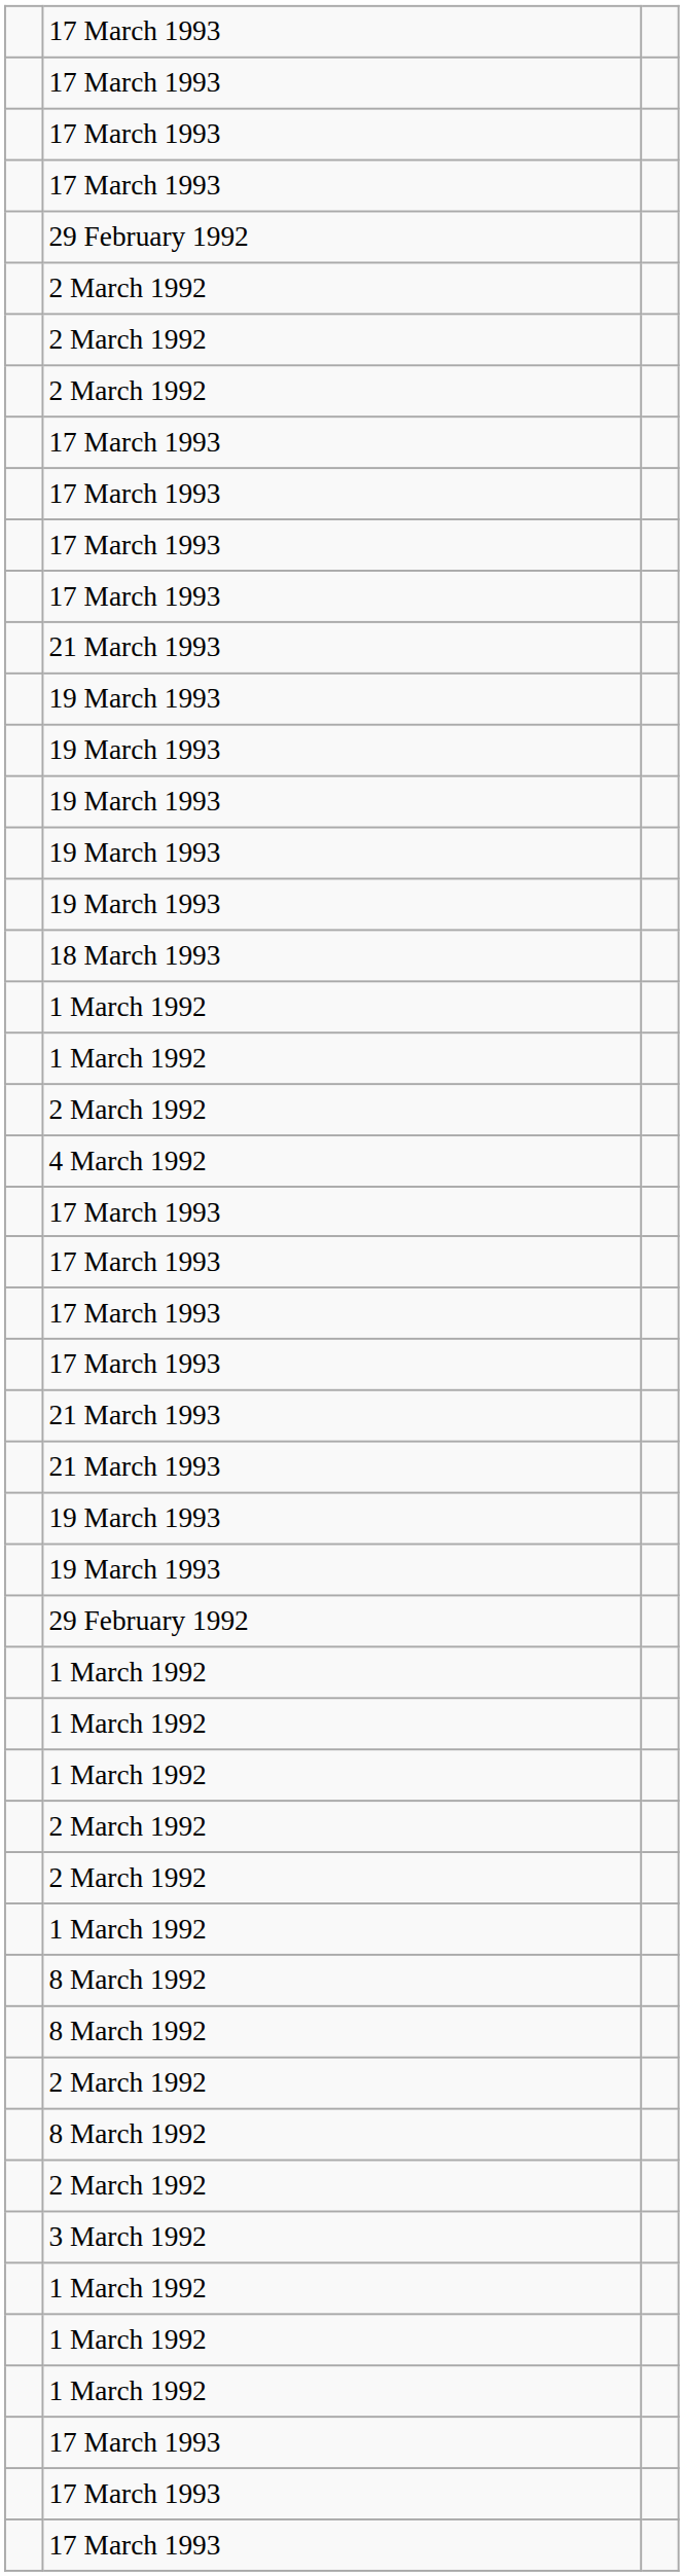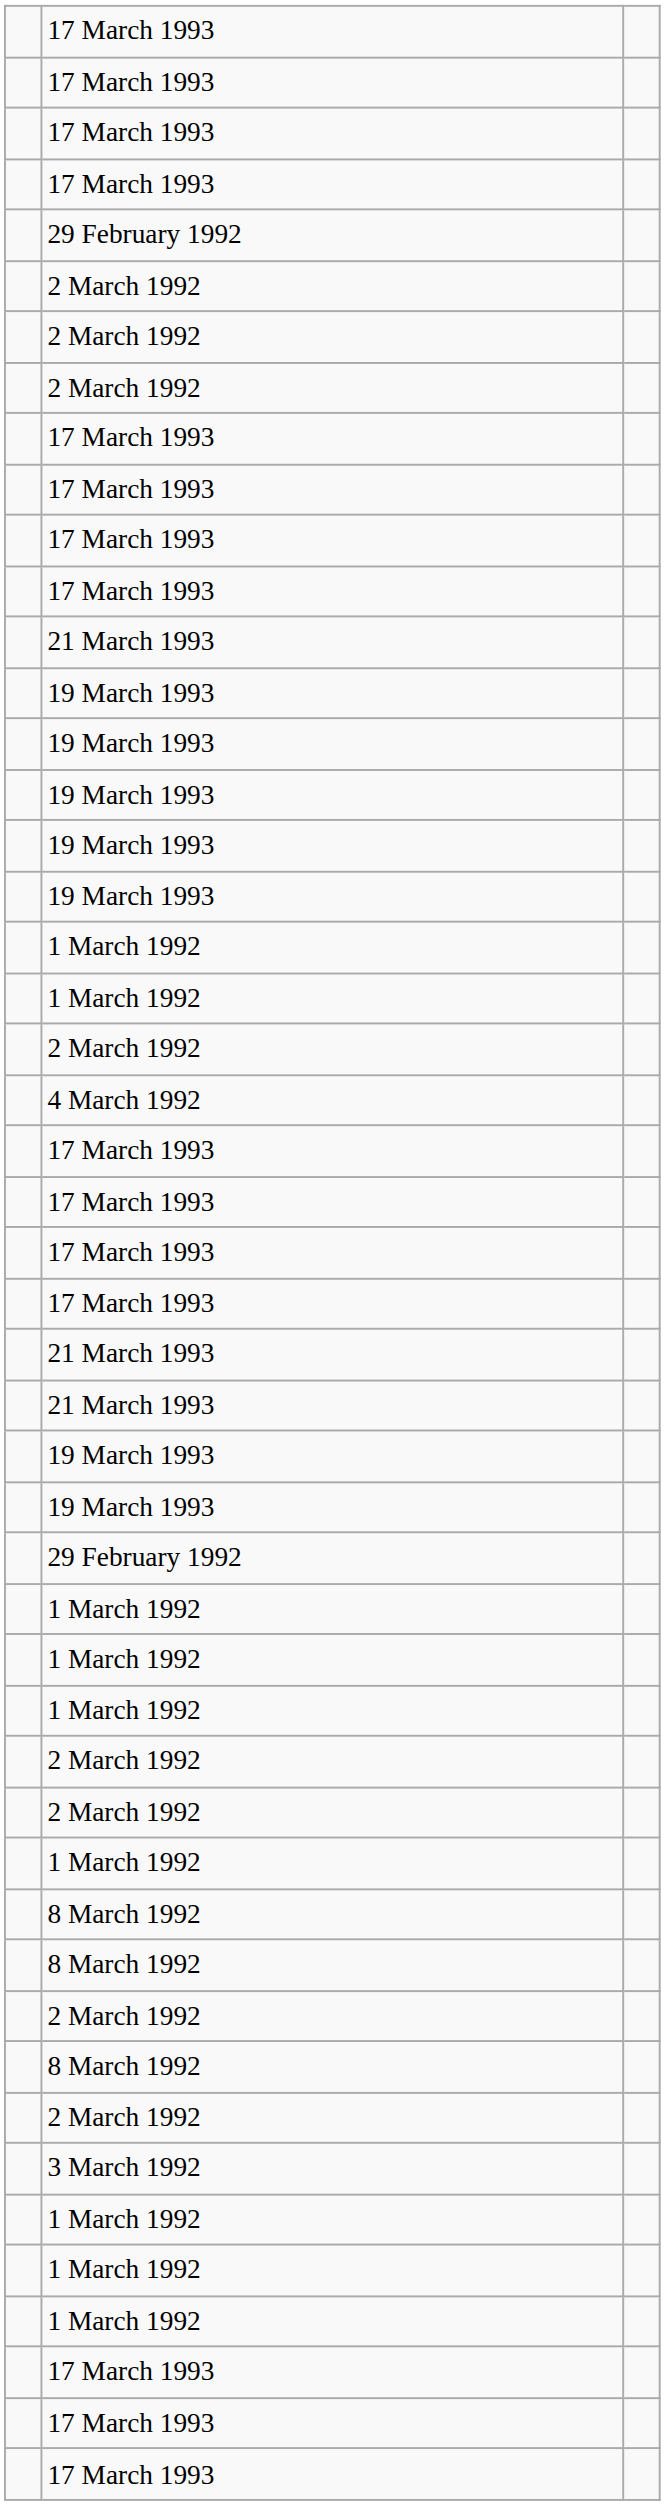 <table class="wikitable" style="font-size: 89%; float: left; width: 24em; margin-right: 1em;height: 1300px;">
 <tr>
 <td></td>
 <td>17 March 1993</td>
 <td></td>
 </tr>
 <tr>
 <td></td>
 <td>17 March 1993</td>
 <td></td>
 </tr>
 <tr>
 <td></td>
 <td>17 March 1993</td>
 <td></td>
 </tr>
 <tr>
 <td></td>
 <td>17 March 1993</td>
 <td></td>
 </tr>
 <tr>
 <td></td>
 <td>29 February 1992</td>
 <td></td>
 </tr>
 <tr>
 <td></td>
 <td>2 March 1992</td>
 <td></td>
 </tr>
 <tr>
 <td></td>
 <td>2 March 1992</td>
 <td></td>
 </tr>
 <tr>
 <td></td>
 <td>2 March 1992</td>
 <td></td>
 </tr>
 <tr>
 <td></td>
 <td>17 March 1993</td>
 <td></td>
 </tr>
 <tr>
 <td></td>
 <td>17 March 1993</td>
 <td></td>
 </tr>
 <tr>
 <td></td>
 <td>17 March 1993</td>
 <td></td>
 </tr>
 <tr>
 <td></td>
 <td>17 March 1993</td>
 <td></td>
 </tr>
 <tr>
 <td></td>
 <td>21 March 1993</td>
 <td></td>
 </tr>
 <tr>
 <td></td>
 <td>19 March 1993</td>
 <td></td>
 </tr>
 <tr>
 <td></td>
 <td>19 March 1993</td>
 <td></td>
 </tr>
 <tr>
 <td></td>
 <td>19 March 1993</td>
 <td></td>
 </tr>
 <tr>
 <td></td>
 <td>19 March 1993</td>
 <td></td>
 </tr>
 <tr>
 <td></td>
 <td>19 March 1993</td>
-<td></td>
-</tr>
-<tr>
-<td></td>
-<td>18 March 1993</td>
 <td></td>
 </tr>
 <tr>
 <td></td>
 <td>1 March 1992</td>
 <td></td>
 </tr>
 <tr>
 <td></td>
 <td>1 March 1992</td>
 <td></td>
 </tr>
 <tr>
 <td></td>
 <td>2 March 1992</td>
 <td></td>
 </tr>
 <tr>
 <td></td>
 <td>4 March 1992</td>
 <td></td>
 </tr>
 <tr>
 <td></td>
 <td>17 March 1993</td>
 <td></td>
 </tr>
 <tr>
 <td></td>
 <td>17 March 1993</td>
 <td></td>
 </tr>
 <tr>
 <td></td>
 <td>17 March 1993</td>
 <td></td>
 </tr>
 <tr>
 <td></td>
 <td>17 March 1993</td>
 <td></td>
 </tr>
 <tr>
 <td></td>
 <td>21 March 1993</td>
 <td></td>
 </tr>
 <tr>
 <td></td>
 <td>21 March 1993</td>
 <td></td>
 </tr>
 <tr>
 <td></td>
 <td>19 March 1993</td>
 <td></td>
 </tr>
 <tr>
 <td></td>
 <td>19 March 1993</td>
 <td></td>
 </tr>
 <tr>
 <td></td>
 <td>29 February 1992</td>
 <td></td>
 </tr>
 <tr>
 <td></td>
 <td>1 March 1992</td>
 <td></td>
 </tr>
 <tr>
 <td></td>
 <td>1 March 1992</td>
 <td></td>
 </tr>
 <tr>
 <td></td>
 <td>1 March 1992</td>
 <td></td>
 </tr>
 <tr>
 <td></td>
 <td>2 March 1992</td>
 <td></td>
 </tr>
 <tr>
 <td></td>
 <td>2 March 1992</td>
 <td></td>
 </tr>
 <tr>
 <td></td>
 <td>1 March 1992</td>
 <td></td>
 </tr>
 <tr>
 <td></td>
 <td>8 March 1992</td>
 <td></td>
 </tr>
 <tr>
 <td></td>
 <td>8 March 1992</td>
 <td></td>
 </tr>
 <tr>
 <td></td>
 <td>2 March 1992</td>
 <td></td>
 </tr>
 <tr>
 <td></td>
 <td>8 March 1992</td>
 <td></td>
 </tr>
 <tr>
 <td></td>
 <td>2 March 1992</td>
 <td></td>
 </tr>
 <tr>
 <td></td>
 <td>3 March 1992</td>
 <td></td>
 </tr>
 <tr>
 <td></td>
 <td>1 March 1992</td>
 <td></td>
 </tr>
 <tr>
 <td></td>
 <td>1 March 1992</td>
 <td></td>
 </tr>
 <tr>
 <td></td>
 <td>1 March 1992</td>
 <td></td>
 </tr>
 <tr>
 <td></td>
 <td>17 March 1993</td>
 <td></td>
 </tr>
 <tr>
 <td></td>
 <td>17 March 1993</td>
 <td></td>
 </tr>
 <tr>
 <td></td>
 <td>17 March 1993</td>
 <td></td>
 </tr>
 </table>
